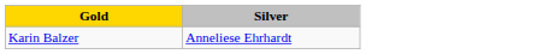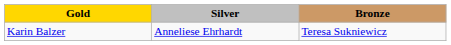 <table class="wikitable" style="text-align:left">
 <tr align="center">
 <td width=200 bgcolor=gold><strong>Gold</strong></td>
 <td width=200 bgcolor=silver><strong>Silver</strong></td>
+<td width=200 bgcolor=CC9966><strong>Bronze</strong></td>
 </tr>
 <tr>
 <td><a href='#'>Karin Balzer</a><br><em></em></td>
 <td><a href='#'>Anneliese Ehrhardt</a><br><em></em></td>
+<td><a href='#'>Teresa Sukniewicz</a><br><em></em></td>
 </tr>
 </table>
